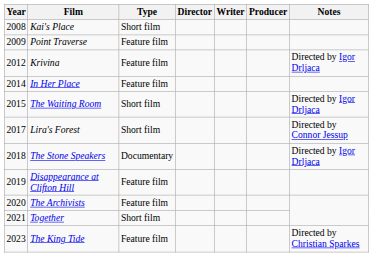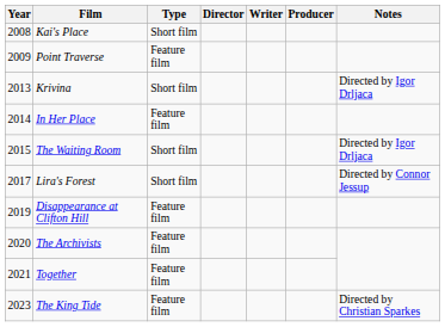 <table class="wikitable">
 <tr>
 <th>Year</th>
 <th>Film</th>
 <th>Type</th>
 <th>Director</th>
 <th>Writer</th>
 <th>Producer</th>
 <th>Notes</th>
 </tr>
 <tr>
 <td>2008</td>
 <td><em>Kai's Place</em></td>
 <td>Short film</td>
 <td></td>
 <td></td>
 <td></td>
 <td></td>
 </tr>
 <tr>
 <td>2009</td>
 <td><em>Point Traverse</em></td>
 <td>Feature film</td>
 <td></td>
 <td></td>
 <td></td>
 <td></td>
 </tr>
 <tr>
-<td>2012</td>
+<td>2013</td>
 <td><em>Krivina</em></td>
-<td>Feature film</td>
+<td>Short film</td>
 <td></td>
 <td></td>
 <td></td>
 <td>Directed by <a href='#'>Igor Drljaca</a></td>
 </tr>
 <tr>
 <td>2014</td>
 <td><em><a href='#'>In Her Place</a></em></td>
 <td>Feature film</td>
 <td></td>
 <td></td>
 <td></td>
 <td></td>
 </tr>
 <tr>
 <td>2015</td>
 <td><em><a href='#'>The Waiting Room</a></em></td>
 <td>Short film</td>
 <td></td>
 <td></td>
 <td></td>
 <td>Directed by <a href='#'>Igor Drljaca</a></td>
 </tr>
 <tr>
 <td>2017</td>
 <td><em>Lira's Forest</em></td>
 <td>Short film</td>
 <td></td>
 <td></td>
 <td></td>
 <td>Directed by <a href='#'>Connor Jessup</a></td>
 </tr>
 <tr>
-<td>2018</td>
-<td><em><a href='#'>The Stone Speakers</a></em></td>
-<td>Documentary</td>
-<td></td>
-<td></td>
-<td></td>
-<td>Directed by <a href='#'>Igor Drljaca</a></td>
-</tr>
-<tr>
 <td>2019</td>
 <td><em><a href='#'>Disappearance at Clifton Hill</a></em></td>
 <td>Feature film</td>
 <td></td>
 <td></td>
 <td></td>
 <td></td>
 </tr>
 <tr>
 <td>2020</td>
 <td><em><a href='#'>The Archivists</a></em></td>
 <td>Feature film</td>
 <td></td>
 <td></td>
 <td></td>
 </tr>
 <tr>
 <td>2021</td>
 <td><em><a href='#'>Together</a></em></td>
-<td>Short film</td>
+<td>Feature film</td>
 <td></td>
 <td></td>
 <td></td>
 </tr>
 <tr>
 <td>2023</td>
 <td><em><a href='#'>The King Tide</a></em></td>
 <td>Feature film</td>
 <td></td>
 <td></td>
 <td></td>
 <td>Directed by <a href='#'>Christian Sparkes</a></td>
 </tr>
 </table>
